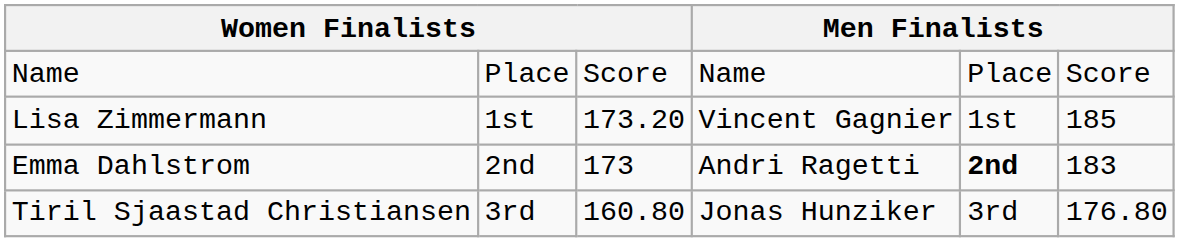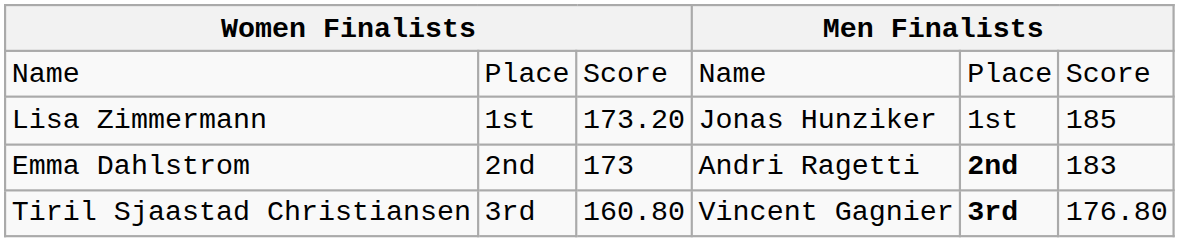 <table class="wikitable">
 <tr>
 <th colspan="3">Women Finalists</th>
 <th colspan="3">Men Finalists</th>
 </tr>
 <tr>
 <td>Name</td>
 <td>Place</td>
 <td>Score</td>
 <td>Name</td>
 <td>Place</td>
 <td>Score</td>
 </tr>
 <tr>
 <td>Lisa Zimmermann</td>
 <td>1st</td>
 <td>173.20</td>
-<td>Vincent Gagnier</td>
+<td>Jonas Hunziker</td>
 <td>1st</td>
 <td>185</td>
 </tr>
 <tr>
 <td>Emma Dahlstrom</td>
 <td>2nd</td>
 <td>173</td>
 <td>Andri Ragetti</td>
 <td><strong>2nd</strong></td>
 <td>183</td>
 </tr>
 <tr>
 <td>Tiril Sjaastad Christiansen</td>
 <td>3rd</td>
 <td>160.80</td>
-<td>Jonas Hunziker</td>
-<td>3rd</td>
+<td>Vincent Gagnier</td>
+<td><strong>3rd</strong></td>
 <td>176.80</td>
 </tr>
 </table>
